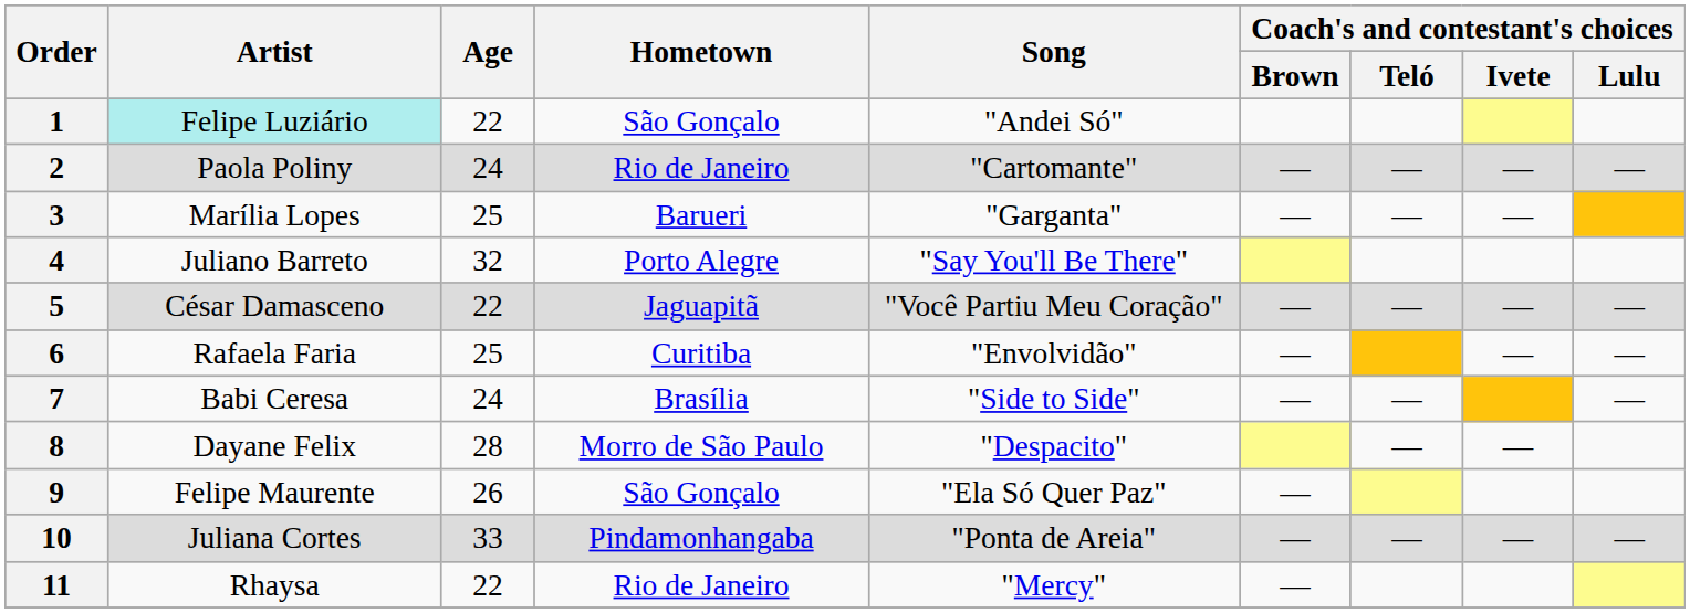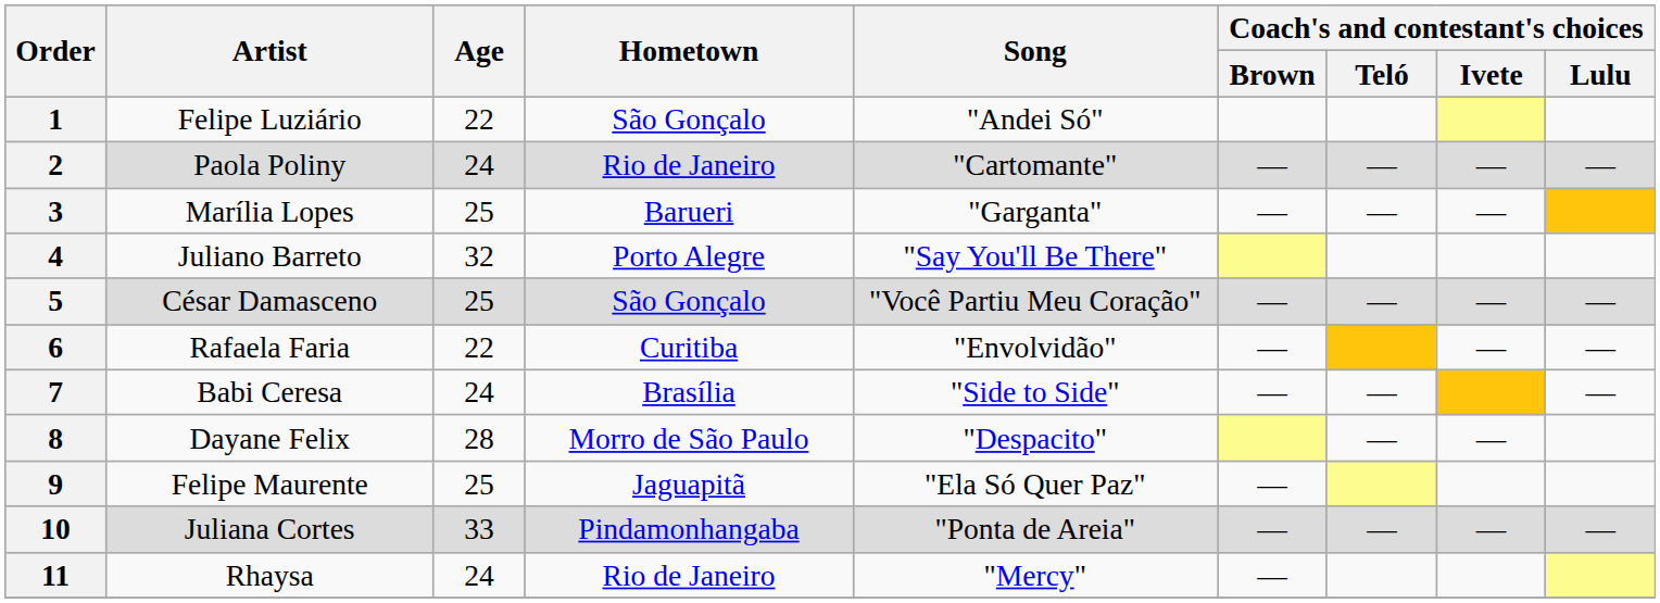 <table class="wikitable" style="text-align:center; line-height:17px; width:100%;">
 <tr>
 <th scope="col" rowspan=2 width="04%">Order</th>
 <th scope="col" rowspan=2 width="18%">Artist</th>
 <th scope="col" rowspan=2 width="05%">Age</th>
 <th scope="col" rowspan=2 width="18%">Hometown</th>
 <th scope="col" rowspan=2 width="20%">Song</th>
 <th scope="col" colspan=4 width="24%">Coach's and contestant's choices</th>
 </tr>
 <tr>
 <th width="06%">Brown</th>
 <th width="06%">Teló</th>
 <th width="06%">Ivete</th>
 <th width="06%">Lulu</th>
 </tr>
 <tr>
 <th>1</th>
-<td style="background: paleturquoise;">Felipe Luziário</td>
+<td>Felipe Luziário</td>
 <td>22</td>
 <td><a href='#'>São Gonçalo</a></td>
 <td>"Andei Só"</td>
 <td><strong></strong></td>
 <td><strong></strong></td>
 <td bgcolor=FDFC8F><strong></strong></td>
 <td><strong></strong></td>
 </tr>
 <tr bgcolor=DCDCDC>
 <th>2</th>
 <td>Paola Poliny</td>
 <td>24</td>
 <td><a href='#'>Rio de Janeiro</a></td>
 <td>"Cartomante"</td>
 <td>—</td>
 <td>—</td>
 <td>—</td>
 <td>—</td>
 </tr>
 <tr>
 <th>3</th>
 <td>Marília Lopes</td>
 <td>25</td>
 <td><a href='#'>Barueri</a></td>
 <td>"Garganta"</td>
 <td>—</td>
 <td>—</td>
 <td>—</td>
 <td bgcolor=FFC40C><strong></strong></td>
 </tr>
 <tr>
 <th>4</th>
 <td>Juliano Barreto</td>
 <td>32</td>
 <td><a href='#'>Porto Alegre</a></td>
 <td>"<a href='#'>Say You'll Be There</a>"</td>
 <td bgcolor=FDFC8F><strong></strong></td>
 <td><strong></strong></td>
 <td><strong></strong></td>
 <td><strong></strong></td>
 </tr>
 <tr bgcolor=DCDCDC>
 <th>5</th>
 <td>César Damasceno</td>
-<td>22</td>
-<td><a href='#'>Jaguapitã</a></td>
+<td>25</td>
+<td><a href='#'>São Gonçalo</a></td>
 <td>"Você Partiu Meu Coração"</td>
 <td>—</td>
 <td>—</td>
 <td>—</td>
 <td>—</td>
 </tr>
 <tr>
 <th>6</th>
 <td>Rafaela Faria</td>
-<td>25</td>
+<td>22</td>
 <td><a href='#'>Curitiba</a></td>
 <td>"Envolvidão"</td>
 <td>—</td>
 <td bgcolor=FFC40C><strong></strong></td>
 <td>—</td>
 <td>—</td>
 </tr>
 <tr>
 <th>7</th>
 <td>Babi Ceresa</td>
 <td>24</td>
 <td><a href='#'>Brasília</a></td>
 <td>"<a href='#'>Side to Side</a>"</td>
 <td>—</td>
 <td>—</td>
 <td bgcolor=FFC40C><strong></strong></td>
 <td>—</td>
 </tr>
 <tr>
 <th>8</th>
 <td>Dayane Felix</td>
 <td>28</td>
 <td><a href='#'>Morro de São Paulo</a></td>
 <td>"<a href='#'>Despacito</a>"</td>
 <td bgcolor=FDFC8F><strong></strong></td>
 <td>—</td>
 <td>—</td>
 <td><strong></strong></td>
 </tr>
 <tr>
 <th>9</th>
 <td>Felipe Maurente</td>
-<td>26</td>
-<td><a href='#'>São Gonçalo</a></td>
+<td>25</td>
+<td><a href='#'>Jaguapitã</a></td>
 <td>"Ela Só Quer Paz"</td>
 <td>—</td>
 <td bgcolor=FDFC8F><strong></strong></td>
 <td><strong></strong></td>
 <td><strong></strong></td>
 </tr>
 <tr bgcolor=DCDCDC>
 <th>10</th>
 <td>Juliana Cortes</td>
 <td>33</td>
 <td><a href='#'>Pindamonhangaba</a></td>
 <td>"Ponta de Areia"</td>
 <td>—</td>
 <td>—</td>
 <td>—</td>
 <td>—</td>
 </tr>
 <tr>
 <th>11</th>
 <td>Rhaysa</td>
-<td>22</td>
+<td>24</td>
 <td><a href='#'>Rio de Janeiro</a></td>
 <td>"<a href='#'>Mercy</a>"</td>
 <td>—</td>
 <td><strong></strong></td>
 <td><strong></strong></td>
 <td bgcolor=FDFC8F><strong></strong></td>
 </tr>
 <tr>
 </tr>
 </table>
